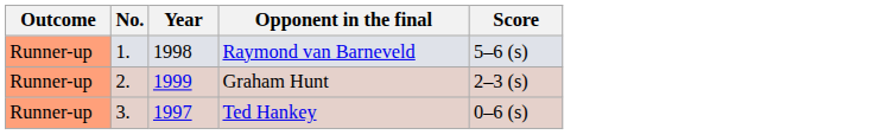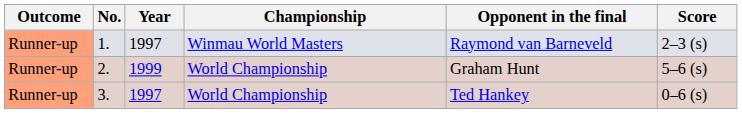 <table class="wikitable">
 <tr>
 <th width="80">Outcome</th>
 <th width="20">No.</th>
 <th width="50">Year</th>
+<th style="width:250px;">Championship</th>
 <th style="width:200px;">Opponent in the final</th>
 <th width="70">Score</th>
 </tr>
 <tr style="background:#dfe2e9;">
 <td style="background:#ffa07a;">Runner-up</td>
 <td>1.</td>
-<td>1998</td>
+<td>1997</td>
+<td><a href='#'>Winmau World Masters</a></td>
 <td> <a href='#'>Raymond van Barneveld</a></td>
-<td>5–6 (s)</td>
+<td>2–3 (s)</td>
 </tr>
 <tr style="background:#e5d1cb;">
 <td style="background:#ffa07a;">Runner-up</td>
 <td>2.</td>
 <td><a href='#'>1999</a></td>
+<td><a href='#'>World Championship</a></td>
 <td> Graham Hunt</td>
-<td>2–3 (s)</td>
+<td>5–6 (s)</td>
 </tr>
 <tr style="background:#e5d1cb;">
 <td style="background:#ffa07a;">Runner-up</td>
 <td>3.</td>
 <td><a href='#'>1997</a></td>
+<td><a href='#'>World Championship</a></td>
 <td> <a href='#'>Ted Hankey</a></td>
 <td>0–6 (s)</td>
 </tr>
 </table>
